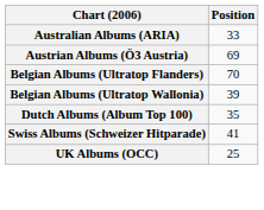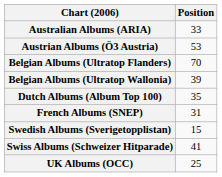 <table class="wikitable plainrowheaders sortable">
 <tr>
 <th scope="col">Chart (2006)</th>
 <th scope="col">Position</th>
 </tr>
 <tr>
 <th scope="row">Australian Albums (ARIA)</th>
 <td align="center">33</td>
 </tr>
 <tr>
 <th scope="row">Austrian Albums (Ö3 Austria)</th>
-<td align="center">69</td>
+<td align="center">53</td>
 </tr>
 <tr>
 <th scope="row">Belgian Albums (Ultratop Flanders)</th>
 <td align="center">70</td>
 </tr>
 <tr>
 <th scope="row">Belgian Albums (Ultratop Wallonia)</th>
 <td align="center">39</td>
 </tr>
 <tr>
 <th scope="row">Dutch Albums (Album Top 100)</th>
 <td align="center">35</td>
 </tr>
 <tr>
+<th scope="row">French Albums (SNEP)</th>
+<td align="center">31</td>
+</tr>
+<tr>
+<th scope="row">Swedish Albums (Sverigetopplistan)</th>
+<td align="center">15</td>
+</tr>
+<tr>
 <th scope="row">Swiss Albums (Schweizer Hitparade)</th>
 <td align="center">41</td>
 </tr>
 <tr>
 <th scope="row">UK Albums (OCC)</th>
 <td align="center">25</td>
 </tr>
 </table>
